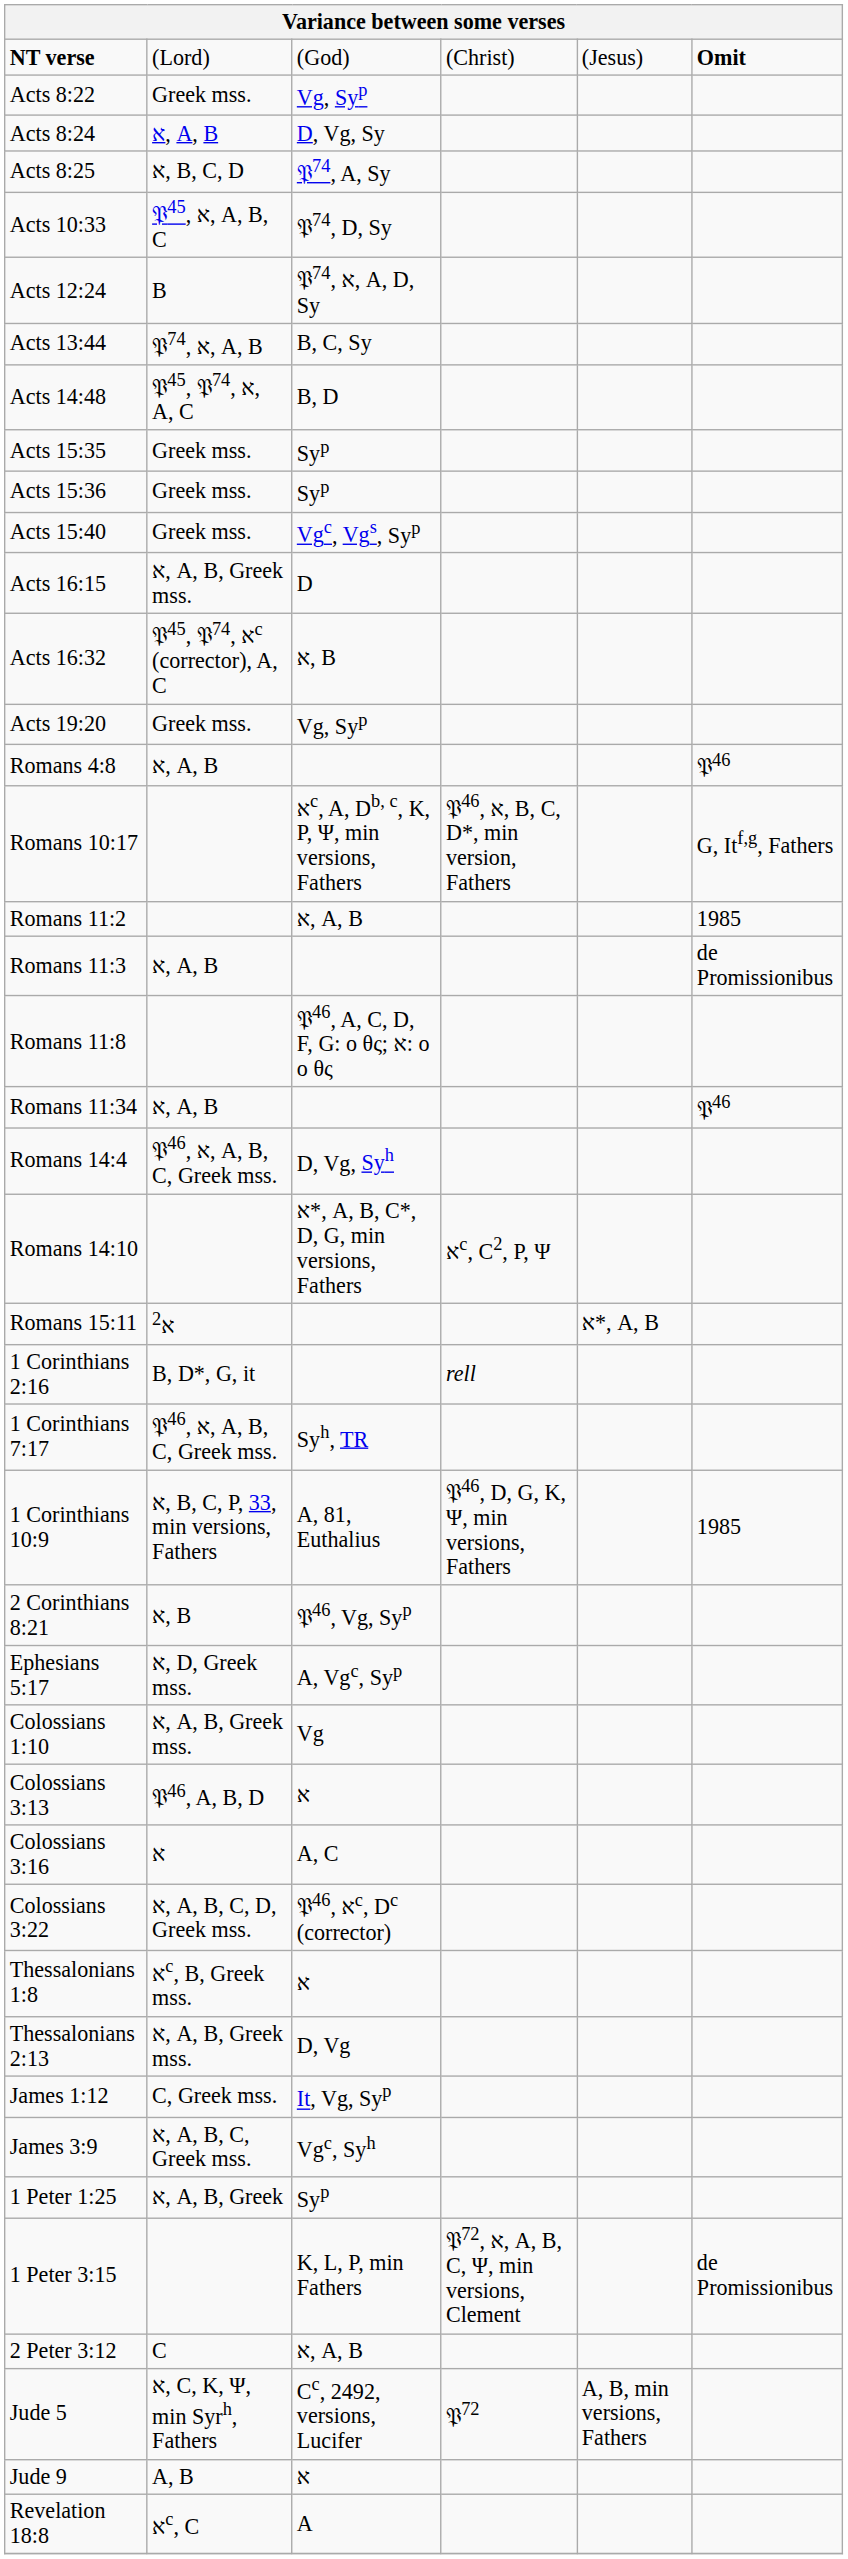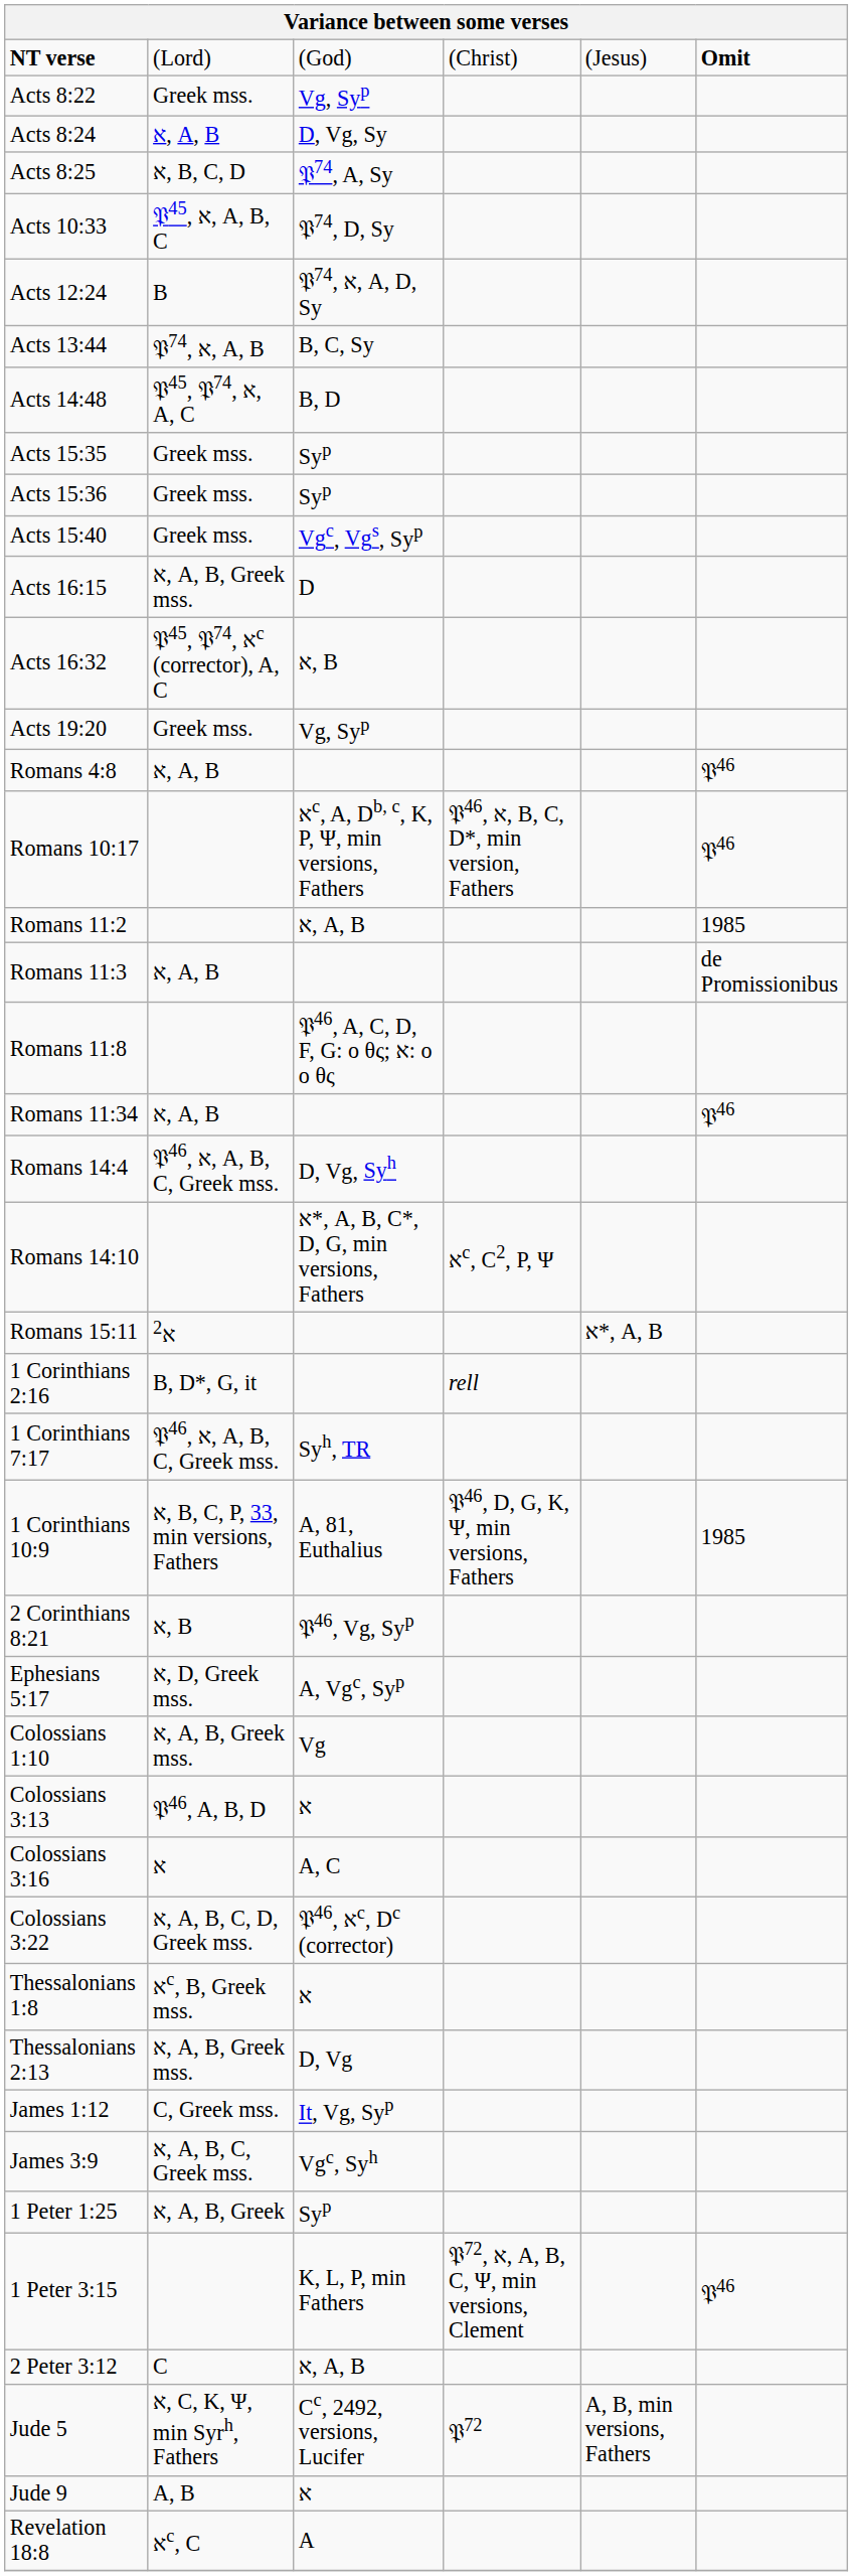 <table class="wikitable">
 <tr>
 <th colspan=6>Variance between some verses</th>
 </tr>
 <tr>
 <td><strong>NT verse</strong></td>
 <td><strong></strong> (Lord)</td>
 <td><strong></strong> (God)</td>
 <td><strong></strong> (Christ)</td>
 <td><strong></strong> (Jesus)</td>
 <td><strong>Omit</strong></td>
 </tr>
 <tr>
 <td>Acts 8:22</td>
 <td>Greek mss.</td>
 <td><a href='#'>Vg</a>, <a href='#'>Sy<sup>p</sup></a></td>
 <td></td>
 <td></td>
 <td></td>
 </tr>
 <tr>
 <td>Acts 8:24</td>
 <td><a href='#'>א</a>, <a href='#'>A</a>, <a href='#'>B</a></td>
 <td><a href='#'>D</a>, Vg, Sy</td>
 <td></td>
 <td></td>
 <td></td>
 </tr>
 <tr>
 <td>Acts 8:25</td>
 <td>א, B, C, D</td>
 <td><a href='#'>𝔓<sup>74</sup></a>, A, Sy</td>
 <td></td>
 <td></td>
 <td></td>
 </tr>
 <tr>
 <td>Acts 10:33</td>
 <td><a href='#'>𝔓<sup>45</sup></a>, א, A, B, C</td>
 <td>𝔓<sup>74</sup>, D, Sy</td>
 <td></td>
 <td></td>
 <td></td>
 </tr>
 <tr>
 <td>Acts 12:24</td>
 <td>B</td>
 <td>𝔓<sup>74</sup>, א, A, D, Sy</td>
 <td></td>
 <td></td>
 <td></td>
 </tr>
 <tr>
 <td>Acts 13:44</td>
 <td>𝔓<sup>74</sup>, א, A, B</td>
 <td>B, C, Sy</td>
 <td></td>
 <td></td>
 <td></td>
 </tr>
 <tr>
 <td>Acts 14:48</td>
 <td>𝔓<sup>45</sup>, 𝔓<sup>74</sup>, א, A, C</td>
 <td>B, D</td>
 <td></td>
 <td></td>
 <td></td>
 </tr>
 <tr>
 <td>Acts 15:35</td>
 <td>Greek mss.</td>
 <td>Sy<sup>p</sup></td>
 <td></td>
 <td></td>
 <td></td>
 </tr>
 <tr>
 <td>Acts 15:36</td>
 <td>Greek mss.</td>
 <td>Sy<sup>p</sup></td>
 <td></td>
 <td></td>
 <td></td>
 </tr>
 <tr>
 <td>Acts 15:40</td>
 <td>Greek mss.</td>
 <td><a href='#'>Vg<sup>c</sup></a>, <a href='#'>Vg<sup>s</sup></a>, Sy<sup>p</sup></td>
 <td></td>
 <td></td>
 <td></td>
 </tr>
 <tr>
 <td>Acts 16:15</td>
 <td>א, A, B, Greek mss.</td>
 <td>D</td>
 <td></td>
 <td></td>
 <td></td>
 </tr>
 <tr>
 <td>Acts 16:32</td>
 <td>𝔓<sup>45</sup>, 𝔓<sup>74</sup>, א<sup>c</sup> (corrector), A, C</td>
 <td>א, B</td>
 <td></td>
 <td></td>
 <td></td>
 </tr>
 <tr>
 <td>Acts 19:20</td>
 <td>Greek mss.</td>
 <td>Vg, Sy<sup>p</sup></td>
 <td></td>
 <td></td>
 <td></td>
 </tr>
 <tr>
 <td>Romans 4:8</td>
 <td>א, A, B</td>
 <td></td>
 <td></td>
 <td></td>
 <td>𝔓<sup>46</sup></td>
 </tr>
 <tr>
 <td>Romans 10:17</td>
 <td></td>
 <td>א<sup>c</sup>, A, D<sup>b, c</sup>, K, P, Ψ, min versions, Fathers</td>
 <td>𝔓<sup>46</sup>, א, B, C, D*, min version, Fathers</td>
 <td></td>
-<td>G, It<sup>f,g</sup>, Fathers</td>
+<td>𝔓<sup>46</sup></td>
 </tr>
 <tr>
 <td>Romans 11:2</td>
 <td></td>
 <td>א, A, B</td>
 <td></td>
 <td></td>
 <td>1985</td>
 </tr>
 <tr>
 <td>Romans 11:3</td>
 <td>א, A, B</td>
 <td></td>
 <td></td>
 <td></td>
 <td>de Promissionibus</td>
 </tr>
 <tr>
 <td>Romans 11:8</td>
 <td></td>
 <td>𝔓<sup>46</sup>, A, C, D, F, G: ο θς; א: ο ο θς</td>
 <td></td>
 <td></td>
 <td></td>
 </tr>
 <tr>
 <td>Romans 11:34</td>
 <td>א, A, B</td>
 <td></td>
 <td></td>
 <td></td>
 <td>𝔓<sup>46</sup></td>
 </tr>
 <tr>
 <td>Romans 14:4</td>
 <td>𝔓<sup>46</sup>, א, A, B, C, Greek mss.</td>
 <td>D, Vg, <a href='#'>Sy<sup>h</sup></a></td>
 <td></td>
 <td></td>
 <td></td>
 </tr>
 <tr>
 <td>Romans 14:10</td>
 <td></td>
 <td>א*, A, B, C*, D, G, min versions, Fathers</td>
 <td>א<sup>c</sup>, C<sup>2</sup>, P, Ψ</td>
 <td></td>
 <td></td>
 </tr>
 <tr>
 <td>Romans 15:11</td>
 <td>א<sup>2</sup></td>
 <td></td>
 <td></td>
 <td>א*, A, B</td>
 </tr>
 <tr>
 <td>1 Corinthians 2:16</td>
 <td>B, D*, G, it</td>
 <td></td>
 <td><em>rell</em></td>
 <td></td>
 <td></td>
 </tr>
 <tr>
 <td>1 Corinthians 7:17</td>
 <td>𝔓<sup>46</sup>, א, A, B, C, Greek mss.</td>
 <td>Sy<sup>h</sup>, <a href='#'>TR</a></td>
 <td></td>
 <td></td>
 <td></td>
 </tr>
 <tr>
 <td>1 Corinthians 10:9</td>
 <td>א, B, C, P, <a href='#'>33</a>, min versions, Fathers</td>
 <td>A, 81, Euthalius</td>
 <td>𝔓<sup>46</sup>, D, G, K, Ψ, min versions, Fathers</td>
 <td></td>
 <td>1985</td>
 </tr>
 <tr>
 <td>2 Corinthians 8:21</td>
 <td>א, B</td>
 <td>𝔓<sup>46</sup>, Vg, Sy<sup>p</sup></td>
 <td></td>
 <td></td>
 <td></td>
 </tr>
 <tr>
 <td>Ephesians 5:17</td>
 <td>א, D, Greek mss.</td>
 <td>A, Vg<sup>c</sup>, Sy<sup>p</sup></td>
 <td></td>
 <td></td>
 <td></td>
 </tr>
 <tr>
 <td>Colossians 1:10</td>
 <td>א, A, B, Greek mss.</td>
 <td>Vg</td>
 <td></td>
 <td></td>
 <td></td>
 </tr>
 <tr>
 <td>Colossians 3:13</td>
 <td>𝔓<sup>46</sup>, A, B, D</td>
 <td>א</td>
 <td></td>
 <td></td>
 <td></td>
 </tr>
 <tr>
 <td>Colossians 3:16</td>
 <td>א</td>
 <td>A, C</td>
 <td></td>
 <td></td>
 <td></td>
 </tr>
 <tr>
 <td>Colossians 3:22</td>
 <td>א, A, B, C, D, Greek mss.</td>
 <td>𝔓<sup>46</sup>, א<sup>c</sup>, D<sup>c</sup> (corrector)</td>
 <td></td>
 <td></td>
 <td></td>
 </tr>
 <tr>
 <td>Thessalonians 1:8</td>
 <td>א<sup>c</sup>, B, Greek mss.</td>
 <td>א</td>
 <td></td>
 <td></td>
 <td></td>
 </tr>
 <tr>
 <td>Thessalonians 2:13</td>
 <td>א, A, B, Greek mss.</td>
 <td>D, Vg</td>
 <td></td>
 <td></td>
 <td></td>
 </tr>
 <tr>
 <td>James 1:12</td>
 <td>C, Greek mss.</td>
 <td><a href='#'>It</a>, Vg, Sy<sup>p</sup></td>
 <td></td>
 <td></td>
 <td></td>
 </tr>
 <tr>
 <td>James 3:9</td>
 <td>א, A, B, C, Greek mss.</td>
 <td>Vg<sup>c</sup>, Sy<sup>h</sup></td>
 <td></td>
 <td></td>
 <td></td>
 </tr>
 <tr>
 <td>1 Peter 1:25</td>
 <td>א, A, B, Greek</td>
 <td>Sy<sup>p</sup></td>
 <td></td>
 <td></td>
 <td></td>
 </tr>
 <tr>
 <td>1 Peter 3:15</td>
 <td></td>
 <td>K, L, P, min Fathers</td>
 <td>𝔓<sup>72</sup>, א, A, B, C, Ψ, min versions, Clement</td>
 <td></td>
-<td>de Promissionibus</td>
+<td>𝔓<sup>46</sup></td>
 </tr>
 <tr>
 <td>2 Peter 3:12</td>
 <td>C</td>
 <td>א, A, B</td>
 <td></td>
 <td></td>
 <td></td>
 </tr>
 <tr>
 <td>Jude 5</td>
 <td>א, C, K, Ψ, min Syr<sup>h</sup>, Fathers</td>
 <td>C<sup>c</sup>, 2492, versions, Lucifer</td>
 <td>𝔓<sup>72</sup></td>
 <td>A, B, min versions, Fathers</td>
 <td></td>
 </tr>
 <tr>
 <td>Jude 9</td>
 <td>A, B</td>
 <td>א</td>
 <td></td>
 <td></td>
 <td></td>
 </tr>
 <tr>
 <td>Revelation 18:8</td>
 <td>א<sup>c</sup>, C</td>
 <td>A</td>
 <td></td>
 <td></td>
 <td></td>
 </tr>
 <tr>
 </tr>
 </table>
